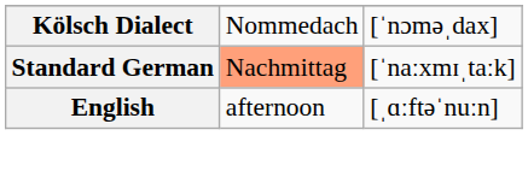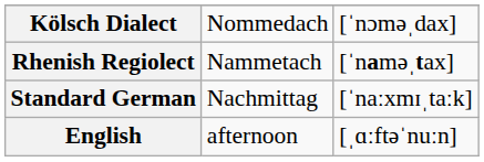 <table class="wikitable">
 <tr bgcolor=#FFDEAD>
 </tr>
 <tr>
 <th>Kölsch Dialect</th>
 <td>Nommedach</td>
 <td>[ˈnɔməˌdax]</td>
 </tr>
 <tr>
+<th>Rhenish Regiolect</th>
+<td>Nammetach</td>
+<td>[ˈn<strong>a</strong>məˌ<strong>t</strong>ax]</td>
+</tr>
+<tr>
 <th>Standard German</th>
-<td style="background: lightsalmon;">Nachmittag</td>
+<td>Nachmittag</td>
 <td>[ˈnaːxmɪˌtaːk]</td>
 </tr>
 <tr>
 <th>English</th>
 <td>afternoon</td>
 <td>[ˌɑːftəˈnuːn]</td>
 </tr>
 </table>
